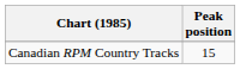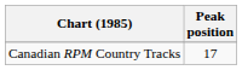 <table class="wikitable sortable">
 <tr>
 <th align="left">Chart (1985)</th>
 <th align="center">Peak<br>position</th>
 </tr>
 <tr>
 </tr>
 <tr>
 <td align="left">Canadian <em>RPM</em> Country Tracks</td>
-<td align="center">15</td>
+<td align="center">17</td>
 </tr>
 </table>
